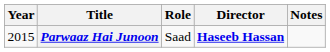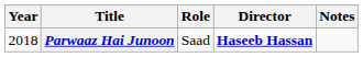 <table class="wikitable sortable plainrowheaders">
 <tr style="background:#ccc; text-align:center;">
 <th scope="col">Year</th>
 <th scope="col">Title</th>
 <th scope="col">Role</th>
 <th scope="col">Director</th>
 <th scope="col" class="unsortable">Notes</th>
 </tr>
 <tr>
-<td>2015</td>
+<td>2018</td>
 <th scope="row"><em><a href='#'>Parwaaz Hai Junoon</a></em></th>
 <td>Saad</td>
 <td><strong><a href='#'>Haseeb Hassan</a></strong></td>
 <td></td>
 </tr>
 </table>
